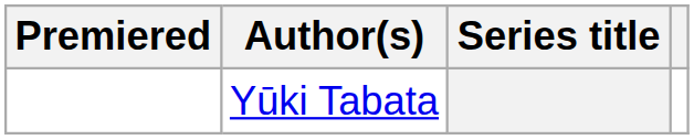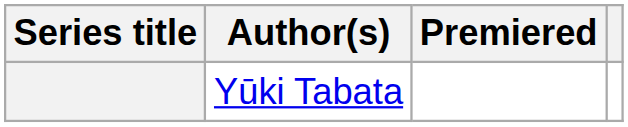 <table class="wikitable plainrowheaders sortable" style="background: #FFF;">
 <tr>
+<th scope="col">Series title</th>
+<th scope="col">Author(s)</th>
 <th scope="col">Premiered</th>
-<th scope="col">Author(s)</th>
-<th scope="col">Series title</th>
 <th scope="col" class="unsortable"></th>
 </tr>
 <tr>
+<th scope="row"></th>
+<td><a href='#'>Yūki Tabata</a></td>
 <td></td>
-<td><a href='#'>Yūki Tabata</a></td>
-<th scope="row"></th>
 <td style="text-align:center;"></td>
 </tr>
 </table>
